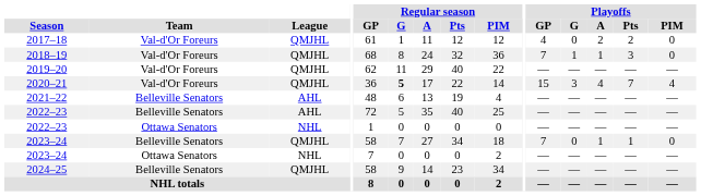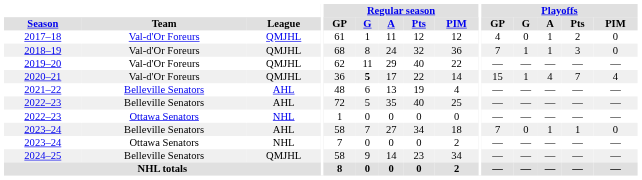 <table border="0" cellpadding="1" cellspacing="0" style="text-align:center; width:60em">
 <tr bgcolor="#e0e0e0">
 <th colspan="3" bgcolor="#ffffff"></th>
 <th rowspan="101" bgcolor="#ffffff"></th>
 <th colspan="5"><a href='#'>Regular season</a></th>
 <th rowspan="101" bgcolor="#ffffff"></th>
 <th colspan="5"><a href='#'>Playoffs</a></th>
 </tr>
 <tr bgcolor="#e0e0e0">
 <th><a href='#'>Season</a></th>
 <th>Team</th>
 <th>League</th>
 <th>GP</th>
 <th><a href='#'>G</a></th>
 <th><a href='#'>A</a></th>
 <th><a href='#'>Pts</a></th>
 <th><a href='#'>PIM</a></th>
 <th>GP</th>
 <th>G</th>
 <th>A</th>
 <th>Pts</th>
 <th>PIM</th>
 </tr>
 <tr>
 <td><a href='#'>2017–18</a></td>
 <td><a href='#'>Val-d'Or Foreurs</a></td>
 <td><a href='#'>QMJHL</a></td>
 <td>61</td>
 <td>1</td>
 <td>11</td>
 <td>12</td>
 <td>12</td>
 <td>4</td>
 <td>0</td>
-<td>2</td>
+<td>1</td>
 <td>2</td>
 <td>0</td>
 </tr>
 <tr bgcolor="#f0f0f0">
 <td><a href='#'>2018–19</a></td>
 <td>Val-d'Or Foreurs</td>
 <td>QMJHL</td>
 <td>68</td>
 <td>8</td>
 <td>24</td>
 <td>32</td>
 <td>36</td>
 <td>7</td>
 <td>1</td>
 <td>1</td>
 <td>3</td>
 <td>0</td>
 </tr>
 <tr>
 <td><a href='#'>2019–20</a></td>
 <td>Val-d'Or Foreurs</td>
 <td>QMJHL</td>
 <td>62</td>
 <td>11</td>
 <td>29</td>
 <td>40</td>
 <td>22</td>
 <td>—</td>
 <td>—</td>
 <td>—</td>
 <td>—</td>
 <td>—</td>
 </tr>
 <tr bgcolor="#f0f0f0">
 <td><a href='#'>2020–21</a></td>
 <td>Val-d'Or Foreurs</td>
 <td>QMJHL</td>
 <td>36</td>
 <td><strong>5</strong></td>
 <td>17</td>
 <td>22</td>
 <td>14</td>
 <td>15</td>
-<td>3</td>
+<td>1</td>
 <td>4</td>
 <td>7</td>
 <td>4</td>
 </tr>
 <tr>
 <td><a href='#'>2021–22</a></td>
 <td><a href='#'>Belleville Senators</a></td>
 <td><a href='#'>AHL</a></td>
 <td>48</td>
 <td>6</td>
 <td>13</td>
 <td>19</td>
 <td>4</td>
 <td>—</td>
 <td>—</td>
 <td>—</td>
 <td>—</td>
 <td>—</td>
 </tr>
 <tr bgcolor="#f0f0f0">
 <td><a href='#'>2022–23</a></td>
 <td>Belleville Senators</td>
 <td>AHL</td>
 <td>72</td>
 <td>5</td>
 <td>35</td>
 <td>40</td>
 <td>25</td>
 <td>—</td>
 <td>—</td>
 <td>—</td>
 <td>—</td>
 <td>—</td>
 </tr>
 <tr>
 <td><a href='#'>2022–23</a></td>
 <td><a href='#'>Ottawa Senators</a></td>
 <td><a href='#'>NHL</a></td>
 <td>1</td>
 <td>0</td>
 <td>0</td>
 <td>0</td>
 <td>0</td>
 <td>—</td>
 <td>—</td>
 <td>—</td>
 <td>—</td>
 <td>—</td>
 </tr>
 <tr bgcolor="#f0f0f0">
 <td><a href='#'>2023–24</a></td>
 <td>Belleville Senators</td>
-<td>QMJHL</td>
+<td>AHL</td>
 <td>58</td>
 <td>7</td>
 <td>27</td>
 <td>34</td>
 <td>18</td>
 <td>7</td>
 <td>0</td>
 <td>1</td>
 <td>1</td>
 <td>0</td>
 </tr>
 <tr>
 <td><a href='#'>2023–24</a></td>
 <td>Ottawa Senators</td>
 <td>NHL</td>
 <td>7</td>
 <td>0</td>
 <td>0</td>
 <td>0</td>
 <td>2</td>
 <td>—</td>
 <td>—</td>
 <td>—</td>
 <td>—</td>
 <td>—</td>
 </tr>
 <tr bgcolor="#f0f0f0">
 <td><a href='#'>2024–25</a></td>
 <td>Belleville Senators</td>
 <td>QMJHL</td>
 <td>58</td>
 <td>9</td>
 <td>14</td>
 <td>23</td>
 <td>34</td>
 <td>—</td>
 <td>—</td>
 <td>—</td>
 <td>—</td>
 <td>—</td>
 </tr>
 <tr bgcolor="#e0e0e0">
 <th colspan="3">NHL totals</th>
 <th>8</th>
 <th>0</th>
 <th>0</th>
 <th>0</th>
 <th>2</th>
 <th>—</th>
 <th>—</th>
 <th>—</th>
 <th>—</th>
 <th>—</th>
 </tr>
 </table>
